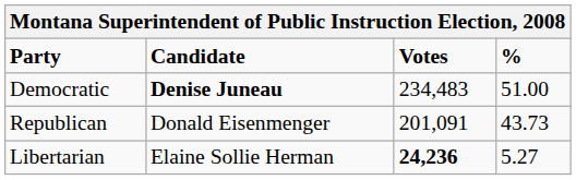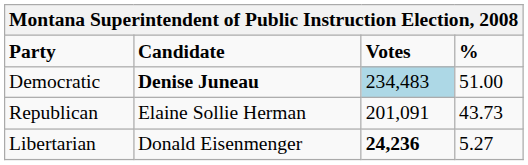 <table class="wikitable">
 <tr>
 <th colspan="4">Montana Superintendent of Public Instruction Election, 2008</th>
 </tr>
 <tr>
 <td><strong>Party</strong></td>
 <td><strong>Candidate</strong></td>
 <td><strong>Votes</strong></td>
 <td><strong>%</strong></td>
 </tr>
 <tr>
 <td>Democratic</td>
 <td><strong>Denise Juneau</strong></td>
-<td>234,483</td>
+<td style="background: lightblue;">234,483</td>
 <td>51.00</td>
 </tr>
 <tr>
 <td>Republican</td>
-<td>Donald Eisenmenger</td>
+<td>Elaine Sollie Herman</td>
 <td>201,091</td>
 <td>43.73</td>
 </tr>
 <tr>
 <td>Libertarian</td>
-<td>Elaine Sollie Herman</td>
+<td>Donald Eisenmenger</td>
 <td><strong>24,236</strong></td>
 <td>5.27</td>
 </tr>
 </table>
